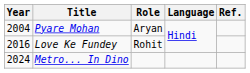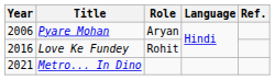 <table class="wikitable sortable plainrowheaders">
 <tr style="text-align:center;">
 <th scope="col">Year</th>
 <th scope="col">Title</th>
 <th scope="col">Role</th>
 <th scope="col">Language</th>
 <th class="unsortable" scope="col">Ref.</th>
 </tr>
 <tr>
-<td>2004</td>
+<td>2006</td>
 <td><em><a href='#'>Pyare Mohan</a></em></td>
 <td>Aryan</td>
 <td rowspan="2"><a href='#'>Hindi</a></td>
 <td></td>
 </tr>
 <tr>
 <td>2016</td>
 <td><em>Love Ke Fundey</em></td>
 <td>Rohit</td>
 <td></td>
 </tr>
 <tr>
-<td>2024</td>
+<td>2021</td>
 <td><em><a href='#'>Metro... In Dino</a></em></td>
 <td></td>
 <td></td>
 <td></td>
 </tr>
 </table>
